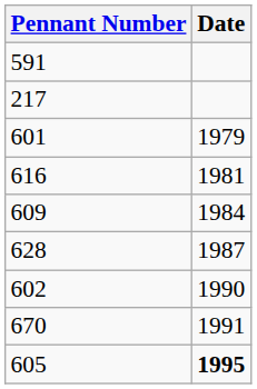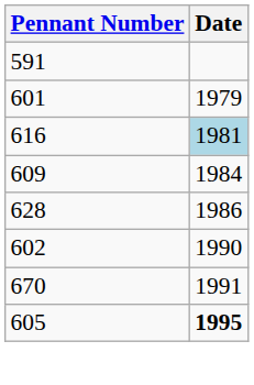 <table class="wikitable" style="text-align:left">
 <tr>
 <th><a href='#'>Pennant Number</a></th>
 <th>Date</th>
 </tr>
 <tr>
 <td>591</td>
 <td></td>
 </tr>
 <tr>
-<td>217</td>
-<td></td>
-</tr>
-<tr>
 <td>601</td>
 <td>1979</td>
 </tr>
 <tr>
 <td>616</td>
-<td>1981</td>
+<td style="background: lightblue;">1981</td>
 </tr>
 <tr>
 <td>609</td>
 <td>1984</td>
 </tr>
 <tr>
 <td>628</td>
-<td>1987</td>
+<td>1986</td>
 </tr>
 <tr>
 <td>602</td>
 <td>1990</td>
 </tr>
 <tr>
 <td>670</td>
 <td>1991</td>
 </tr>
 <tr>
 <td>605</td>
 <td><strong>1995</strong></td>
 </tr>
 </table>
